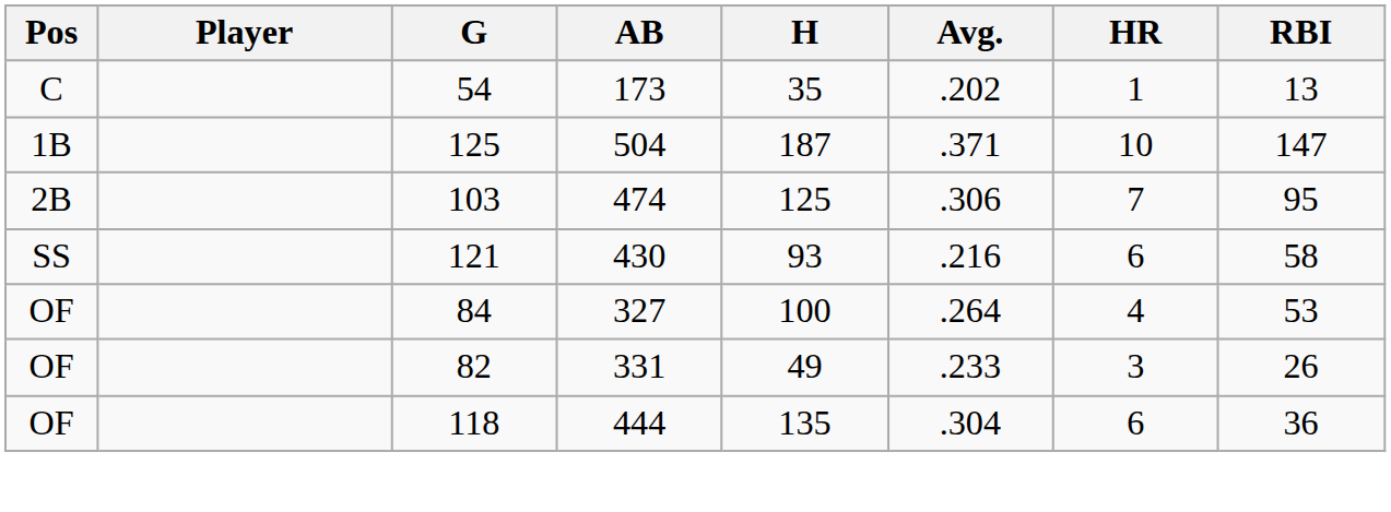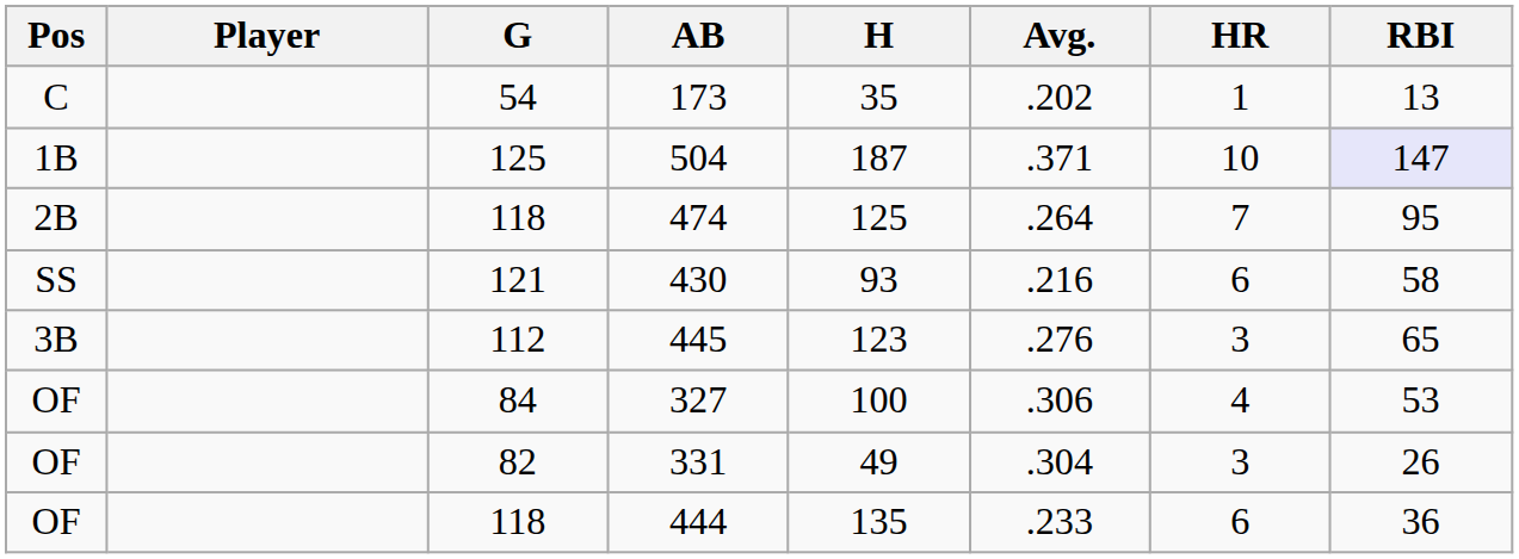 <table class="wikitable sortable">
 <tr>
 <th bgcolor="#DDDDFF" width="5%">Pos</th>
 <th bgcolor="#DDDDFF" width="16%">Player</th>
 <th bgcolor="#DDDDFF" width="9%">G</th>
 <th bgcolor="#DDDDFF" width="9%">AB</th>
 <th bgcolor="#DDDDFF" width="9%">H</th>
 <th bgcolor="#DDDDFF" width="9%">Avg.</th>
 <th bgcolor="#DDDDFF" width="9%">HR</th>
 <th bgcolor="#DDDDFF" width="9%">RBI</th>
 </tr>
 <tr align="center">
 <td>C</td>
 <td></td>
 <td>54</td>
 <td>173</td>
 <td>35</td>
 <td>.202</td>
 <td>1</td>
 <td>13</td>
 </tr>
 <tr align="center">
 <td>1B</td>
 <td></td>
 <td>125</td>
 <td>504</td>
 <td>187</td>
 <td>.371</td>
 <td>10</td>
-<td>147</td>
+<td style="background: lavender;">147</td>
 </tr>
 <tr align="center">
 <td>2B</td>
 <td></td>
-<td>103</td>
+<td>118</td>
 <td>474</td>
 <td>125</td>
-<td>.306</td>
+<td>.264</td>
 <td>7</td>
 <td>95</td>
 </tr>
 <tr align="center">
 <td>SS</td>
 <td></td>
 <td>121</td>
 <td>430</td>
 <td>93</td>
 <td>.216</td>
 <td>6</td>
 <td>58</td>
 </tr>
 <tr align="center">
+<td>3B</td>
+<td></td>
+<td>112</td>
+<td>445</td>
+<td>123</td>
+<td>.276</td>
+<td>3</td>
+<td>65</td>
+</tr>
+<tr align="center">
 <td>OF</td>
 <td></td>
 <td>84</td>
 <td>327</td>
 <td>100</td>
-<td>.264</td>
+<td>.306</td>
 <td>4</td>
 <td>53</td>
 </tr>
 <tr align="center">
 <td>OF</td>
 <td></td>
 <td>82</td>
 <td>331</td>
 <td>49</td>
-<td>.233</td>
+<td>.304</td>
 <td>3</td>
 <td>26</td>
 </tr>
 <tr align="center">
 <td>OF</td>
 <td></td>
 <td>118</td>
 <td>444</td>
 <td>135</td>
-<td>.304</td>
+<td>.233</td>
 <td>6</td>
 <td>36</td>
 </tr>
 </table>
